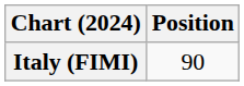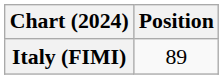 <table class="wikitable sortable plainrowheaders" style="text-align:center">
 <tr>
 <th scope="col">Chart (2024)</th>
 <th scope="col">Position</th>
 </tr>
 <tr>
 <th scope="row">Italy (FIMI)</th>
-<td>90</td>
+<td>89</td>
 </tr>
 </table>
